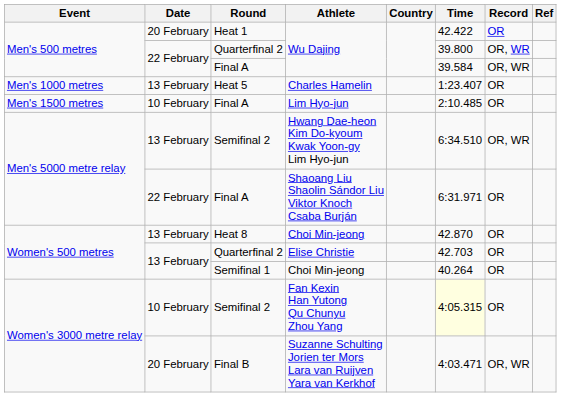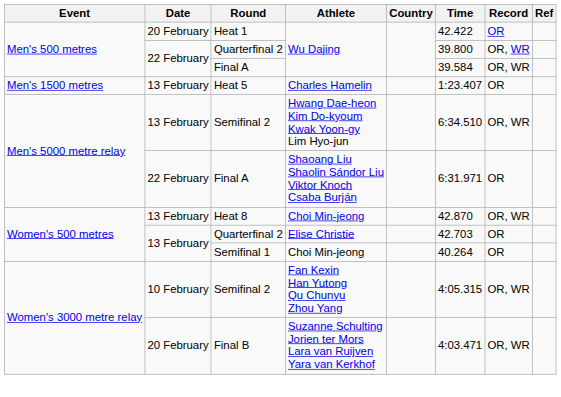 <table class="wikitable">
 <tr>
 <th>Event</th>
 <th>Date</th>
 <th>Round</th>
 <th>Athlete</th>
 <th>Country</th>
 <th>Time</th>
 <th>Record</th>
 <th>Ref</th>
 </tr>
 <tr>
 <td rowspan=3><a href='#'>Men's 500 metres</a></td>
 <td>20 February</td>
 <td>Heat 1</td>
 <td rowspan=3><a href='#'>Wu Dajing</a></td>
 <td rowspan=3></td>
 <td>42.422</td>
 <td><a href='#'>OR</a></td>
 <td align=center></td>
 </tr>
 <tr>
 <td rowspan=2>22 February</td>
 <td>Quarterfinal 2</td>
 <td>39.800</td>
 <td>OR, <a href='#'>WR</a></td>
 <td align=center></td>
 </tr>
 <tr>
 <td>Final A</td>
 <td>39.584</td>
 <td>OR, WR</td>
 <td align=center></td>
 </tr>
 <tr>
-<td><a href='#'>Men's 1000 metres</a></td>
+<td><a href='#'>Men's 1500 metres</a></td>
 <td>13 February</td>
 <td>Heat 5</td>
 <td><a href='#'>Charles Hamelin</a></td>
 <td></td>
 <td>1:23.407</td>
-<td>OR</td>
-<td align=center></td>
-</tr>
-<tr>
-<td><a href='#'>Men's 1500 metres</a></td>
-<td>10 February</td>
-<td>Final A</td>
-<td><a href='#'>Lim Hyo-jun</a></td>
-<td></td>
-<td>2:10.485</td>
 <td>OR</td>
 <td align=center></td>
 </tr>
 <tr>
 <td rowspan=2><a href='#'>Men's 5000 metre relay</a></td>
 <td>13 February</td>
 <td>Semifinal 2</td>
 <td><a href='#'>Hwang Dae-heon</a><br><a href='#'>Kim Do-kyoum</a><br><a href='#'>Kwak Yoon-gy</a><br>Lim Hyo-jun</td>
 <td></td>
 <td>6:34.510</td>
 <td>OR, WR</td>
 <td align=center></td>
 </tr>
 <tr>
 <td>22 February</td>
 <td>Final A</td>
 <td><a href='#'>Shaoang Liu</a><br><a href='#'>Shaolin Sándor Liu</a><br><a href='#'>Viktor Knoch</a><br><a href='#'>Csaba Burján</a></td>
 <td></td>
 <td>6:31.971</td>
 <td>OR</td>
 <td align=center></td>
 </tr>
 <tr>
 <td rowspan=3><a href='#'>Women's 500 metres</a></td>
 <td>13 February</td>
 <td>Heat 8</td>
 <td><a href='#'>Choi Min-jeong</a></td>
 <td></td>
 <td>42.870</td>
-<td>OR</td>
+<td>OR, WR</td>
 <td align=center></td>
 </tr>
 <tr>
 <td rowspan=2>13 February</td>
 <td>Quarterfinal 2</td>
 <td><a href='#'>Elise Christie</a></td>
 <td></td>
 <td>42.703</td>
 <td>OR</td>
 <td align=center></td>
 </tr>
 <tr>
 <td>Semifinal 1</td>
 <td>Choi Min-jeong</td>
 <td></td>
 <td>40.264</td>
 <td>OR</td>
 <td align=center></td>
 </tr>
 <tr>
 <td rowspan=2><a href='#'>Women's 3000 metre relay</a></td>
 <td>10 February</td>
 <td>Semifinal 2</td>
 <td><a href='#'>Fan Kexin</a><br><a href='#'>Han Yutong</a><br><a href='#'>Qu Chunyu</a><br><a href='#'>Zhou Yang</a></td>
 <td></td>
-<td style="background: lightyellow;">4:05.315</td>
-<td>OR</td>
+<td>4:05.315</td>
+<td>OR, WR</td>
 <td align=center></td>
 </tr>
 <tr>
 <td>20 February</td>
 <td>Final B</td>
 <td><a href='#'>Suzanne Schulting</a><br><a href='#'>Jorien ter Mors</a><br><a href='#'>Lara van Ruijven</a><br><a href='#'>Yara van Kerkhof</a></td>
 <td></td>
 <td>4:03.471</td>
 <td>OR, WR</td>
 <td align=center></td>
 </tr>
 </table>
